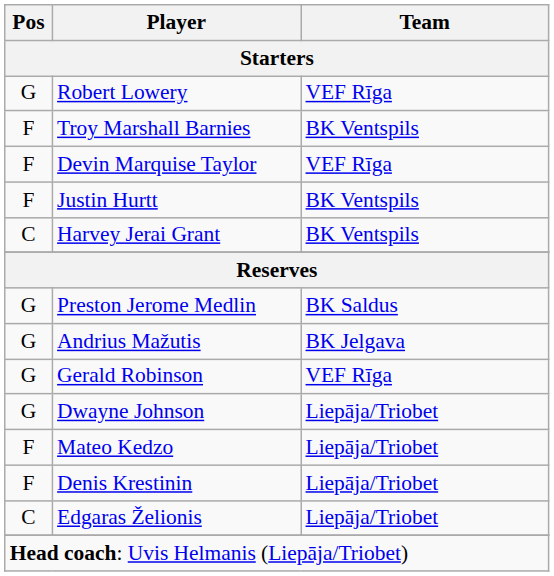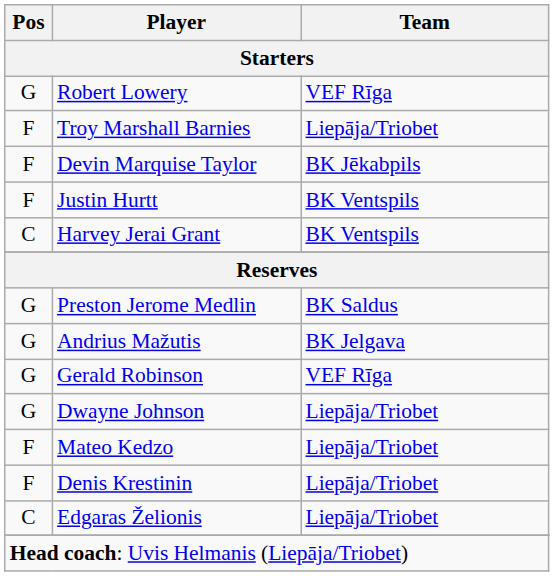 <table class="wikitable" style="text-align:center; font-size:90%;">
 <tr>
 <th scope="col" width="25px">Pos</th>
 <th scope="col" width="160px">Player</th>
 <th scope="col" width="160px">Team</th>
 </tr>
 <tr>
 <th scope="col" colspan="5">Starters</th>
 </tr>
 <tr>
 <td>G</td>
 <td style="text-align:left"> <a href='#'>Robert Lowery</a></td>
 <td style="text-align:left"><a href='#'>VEF Rīga</a></td>
 </tr>
 <tr>
 <td>F</td>
 <td style="text-align:left"> <a href='#'>Troy Marshall Barnies</a></td>
-<td style="text-align:left"><a href='#'>BK Ventspils</a></td>
+<td style="text-align:left"><a href='#'>Liepāja/Triobet</a></td>
 </tr>
 <tr>
 <td>F</td>
 <td style="text-align:left"> <a href='#'>Devin Marquise Taylor</a></td>
-<td style="text-align:left"><a href='#'>VEF Rīga</a></td>
+<td style="text-align:left"><a href='#'>BK Jēkabpils</a></td>
 </tr>
 <tr>
 <td>F</td>
 <td style="text-align:left"> <a href='#'>Justin Hurtt</a></td>
 <td style="text-align:left"><a href='#'>BK Ventspils</a></td>
 </tr>
 <tr>
 <td>C</td>
 <td style="text-align:left"> <a href='#'>Harvey Jerai Grant</a></td>
 <td style="text-align:left"><a href='#'>BK Ventspils</a></td>
 </tr>
 <tr>
 </tr>
 <tr>
 <th scope="col" colspan="5">Reserves</th>
 </tr>
 <tr>
 <td>G</td>
 <td style="text-align:left"> <a href='#'>Preston Jerome Medlin</a></td>
 <td style="text-align:left"><a href='#'>BK Saldus</a></td>
 </tr>
 <tr>
 <td>G</td>
 <td style="text-align:left"> <a href='#'>Andrius Mažutis</a></td>
 <td style="text-align:left"><a href='#'>BK Jelgava</a></td>
 </tr>
 <tr>
 <td>G</td>
 <td style="text-align:left"> <a href='#'>Gerald Robinson</a></td>
 <td style="text-align:left"><a href='#'>VEF Rīga</a></td>
 </tr>
 <tr>
 <td>G</td>
 <td style="text-align:left"> <a href='#'>Dwayne Johnson</a></td>
 <td style="text-align:left"><a href='#'>Liepāja/Triobet</a></td>
 </tr>
 <tr>
 <td>F</td>
 <td style="text-align:left"> <a href='#'>Mateo Kedzo</a></td>
 <td style="text-align:left"><a href='#'>Liepāja/Triobet</a></td>
 </tr>
 <tr>
 <td>F</td>
 <td style="text-align:left"> <a href='#'>Denis Krestinin</a></td>
 <td style="text-align:left"><a href='#'>Liepāja/Triobet</a></td>
 </tr>
 <tr>
 <td>C</td>
 <td style="text-align:left"> <a href='#'>Edgaras Želionis</a></td>
 <td style="text-align:left"><a href='#'>Liepāja/Triobet</a></td>
 </tr>
 <tr>
 </tr>
 <tr>
 <td style="text-align:left" colspan="5"><strong>Head coach</strong>: <a href='#'>Uvis Helmanis</a> (<a href='#'>Liepāja/Triobet</a>)</td>
 </tr>
 </table>
